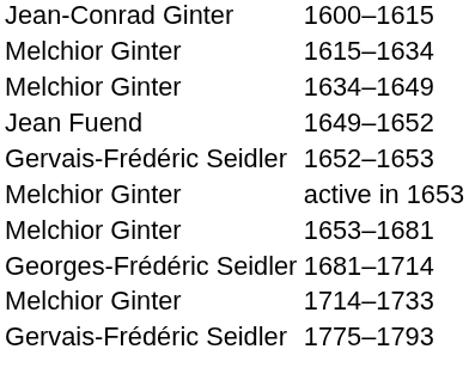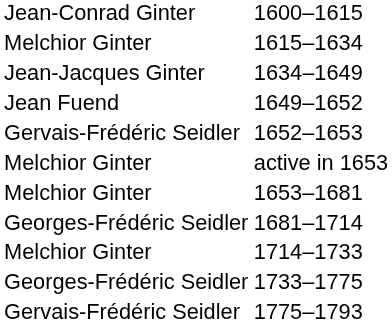 <table>
 <tr>
 <td>Jean-Conrad Ginter</td>
 <td>1600–1615</td>
 </tr>
 <tr>
 <td>Melchior Ginter</td>
 <td>1615–1634</td>
 </tr>
 <tr>
-<td>Melchior Ginter</td>
+<td>Jean-Jacques Ginter</td>
 <td>1634–1649</td>
 </tr>
 <tr>
 <td>Jean Fuend</td>
 <td>1649–1652</td>
 </tr>
 <tr>
 <td>Gervais-Frédéric Seidler</td>
 <td>1652–1653</td>
 </tr>
 <tr>
 <td>Melchior Ginter</td>
 <td>active in 1653</td>
 </tr>
 <tr>
 <td>Melchior Ginter</td>
 <td>1653–1681</td>
 </tr>
 <tr>
 <td>Georges-Frédéric Seidler</td>
 <td>1681–1714</td>
 </tr>
 <tr>
 <td>Melchior Ginter</td>
 <td>1714–1733</td>
 </tr>
 <tr>
+<td>Georges-Frédéric Seidler</td>
+<td>1733–1775</td>
+</tr>
+<tr>
 <td>Gervais-Frédéric Seidler</td>
 <td>1775–1793</td>
 </tr>
 </table>
